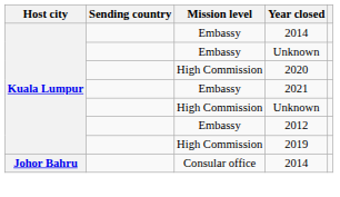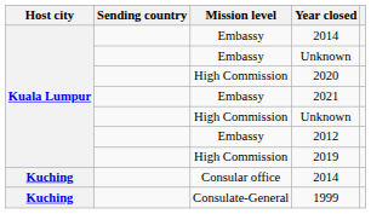 <table class="wikitable plainrowheaders">
 <tr>
 <th scope="col">Host city</th>
 <th scope="col">Sending country</th>
 <th scope="col">Mission level</th>
 <th scope="col">Year closed</th>
 <th scope="col"></th>
 </tr>
 <tr>
 <th rowspan="7"><a href='#'>Kuala Lumpur</a></th>
 <td></td>
 <td style="text-align:center;">Embassy</td>
 <td style="text-align:center;">2014</td>
 <td style="text-align:center;"></td>
 </tr>
 <tr>
 <td></td>
 <td style="text-align:center;">Embassy</td>
 <td style="text-align:center;">Unknown</td>
 <td style="text-align:center;"></td>
 </tr>
 <tr>
 <td></td>
 <td style="text-align:center;">High Commission</td>
 <td style="text-align:center;">2020</td>
 <td style="text-align:center;"></td>
 </tr>
 <tr>
 <td></td>
 <td style="text-align:center;">Embassy</td>
 <td style="text-align:center;">2021</td>
 <td style="text-align:center;"></td>
 </tr>
 <tr>
 <td></td>
 <td style="text-align:center;">High Commission</td>
 <td style="text-align:center;">Unknown</td>
 <td style="text-align:center;"></td>
 </tr>
 <tr>
 <td></td>
 <td style="text-align:center;">Embassy</td>
 <td style="text-align:center;">2012</td>
 <td style="text-align:center;"></td>
 </tr>
 <tr>
 <td></td>
 <td style="text-align:center;">High Commission</td>
 <td style="text-align:center;">2019</td>
 <td style="text-align:center;"></td>
 </tr>
 <tr>
-<th><a href='#'>Johor Bahru</a></th>
+<th><a href='#'>Kuching</a></th>
 <td></td>
 <td style="text-align:center;">Consular office</td>
 <td style="text-align:center;">2014</td>
 <td style="text-align:center;"></td>
 </tr>
+<tr>
+<th><a href='#'>Kuching</a></th>
+<td></td>
+<td style="text-align:center;">Consulate-General</td>
+<td style="text-align:center;">1999</td>
+<td style="text-align:center;"></td>
+</tr>
 </table>
